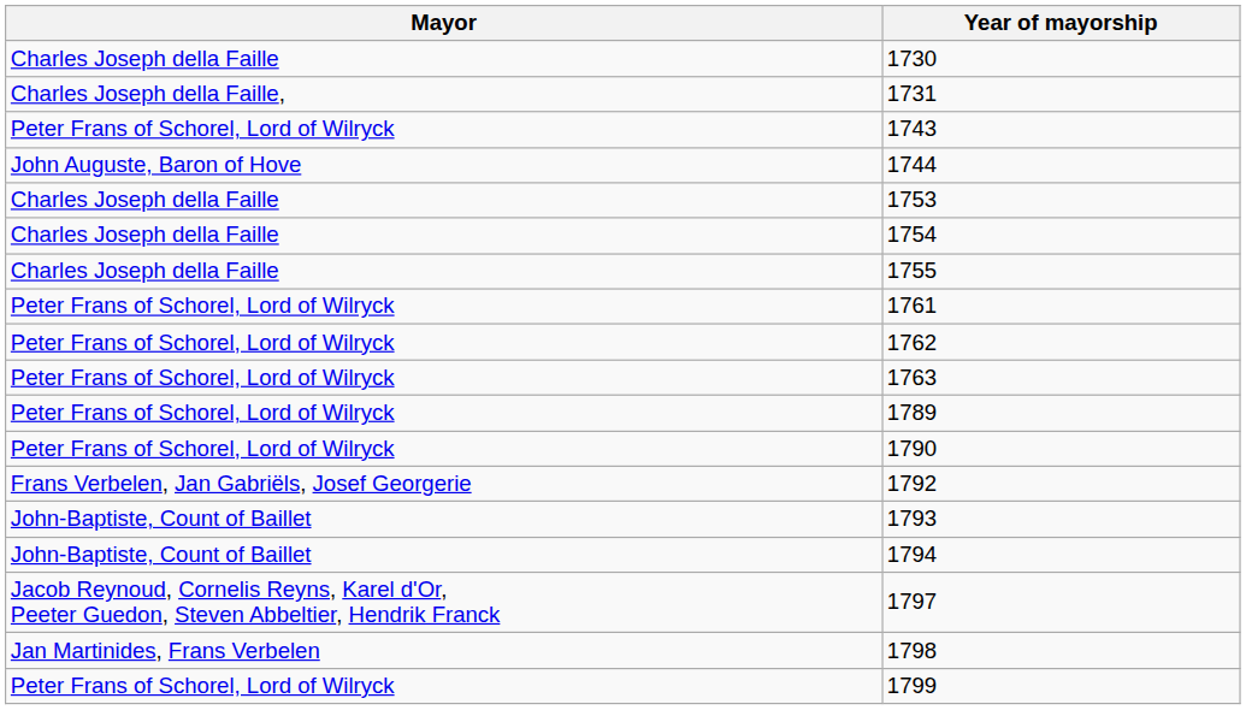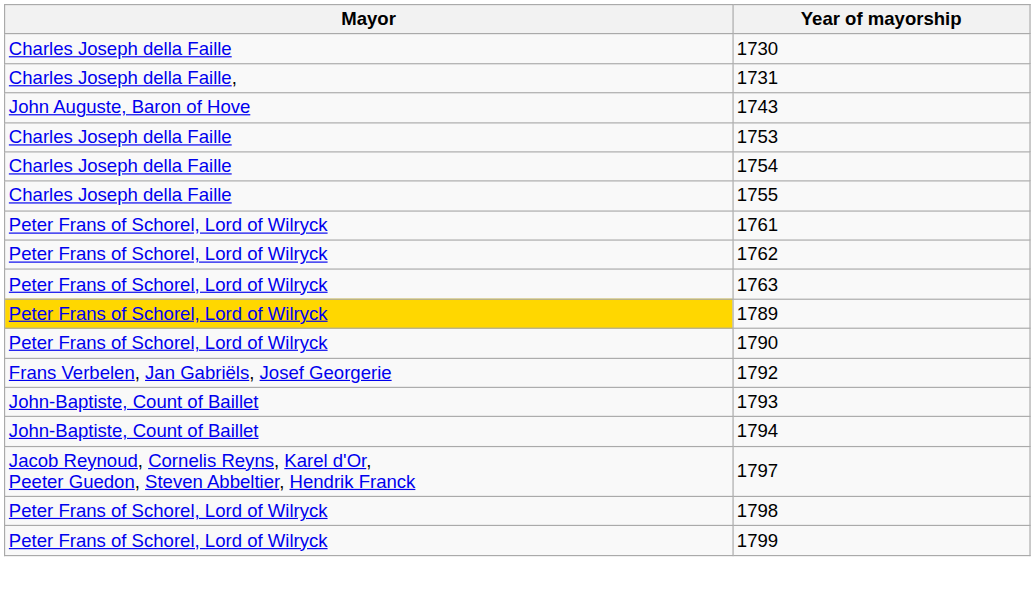 <table class="wikitable" style="width: 70%">
 <tr style="background-color: #EEEEEE;">
 <th>Mayor</th>
 <th>Year of mayorship</th>
 </tr>
 <tr>
 <td><a href='#'>Charles Joseph della Faille</a></td>
 <td>1730</td>
 </tr>
 <tr>
 <td><a href='#'>Charles Joseph della Faille</a>,</td>
 <td>1731</td>
 </tr>
 <tr>
-<td><a href='#'>Peter Frans of Schorel, Lord of Wilryck</a></td>
+<td><a href='#'>John Auguste, Baron of Hove</a></td>
 <td>1743</td>
-</tr>
-<tr>
-<td><a href='#'>John Auguste, Baron of Hove</a></td>
-<td>1744</td>
 </tr>
 <tr>
 <td><a href='#'>Charles Joseph della Faille</a></td>
 <td>1753</td>
 </tr>
 <tr>
 <td><a href='#'>Charles Joseph della Faille</a></td>
 <td>1754</td>
 </tr>
 <tr>
 <td><a href='#'>Charles Joseph della Faille</a></td>
 <td>1755</td>
 </tr>
 <tr>
 <td><a href='#'>Peter Frans of Schorel, Lord of Wilryck</a></td>
 <td>1761</td>
 </tr>
 <tr>
 <td><a href='#'>Peter Frans of Schorel, Lord of Wilryck</a></td>
 <td>1762</td>
 </tr>
 <tr>
 <td><a href='#'>Peter Frans of Schorel, Lord of Wilryck</a></td>
 <td>1763</td>
 </tr>
 <tr>
-<td><a href='#'>Peter Frans of Schorel, Lord of Wilryck</a></td>
+<td style="background: gold;"><a href='#'>Peter Frans of Schorel, Lord of Wilryck</a></td>
 <td>1789</td>
 </tr>
 <tr>
 <td><a href='#'>Peter Frans of Schorel, Lord of Wilryck</a></td>
 <td>1790</td>
 </tr>
 <tr>
 <td><a href='#'>Frans Verbelen</a>, <a href='#'>Jan Gabriëls</a>, <a href='#'>Josef Georgerie</a></td>
 <td>1792</td>
 </tr>
 <tr>
 <td><a href='#'>John-Baptiste, Count of Baillet</a></td>
 <td>1793</td>
 </tr>
 <tr>
 <td><a href='#'>John-Baptiste, Count of Baillet</a></td>
 <td>1794</td>
 </tr>
 <tr>
 <td><a href='#'>Jacob Reynoud</a>, <a href='#'>Cornelis Reyns</a>, <a href='#'>Karel d'Or</a>,<br><a href='#'>Peeter Guedon</a>, <a href='#'>Steven Abbeltier</a>, <a href='#'>Hendrik Franck</a></td>
 <td>1797</td>
 </tr>
 <tr>
-<td><a href='#'>Jan Martinides</a>, <a href='#'>Frans Verbelen</a></td>
+<td><a href='#'>Peter Frans of Schorel, Lord of Wilryck</a></td>
 <td>1798</td>
 </tr>
 <tr>
 <td><a href='#'>Peter Frans of Schorel, Lord of Wilryck</a></td>
 <td>1799</td>
 </tr>
 </table>
